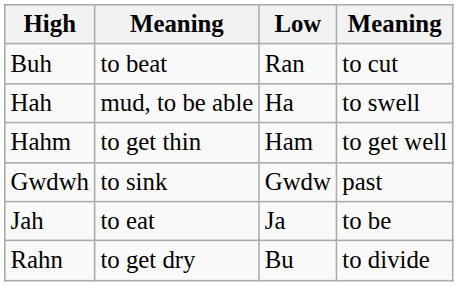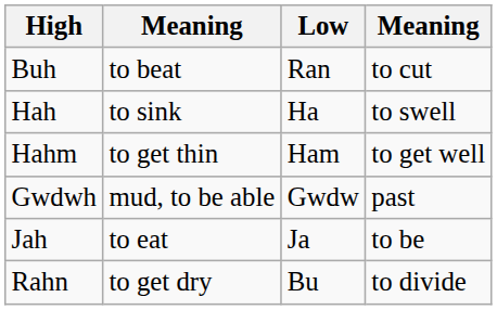 <table class="wikitable">
 <tr>
 <th>High</th>
 <th>Meaning</th>
 <th>Low</th>
 <th>Meaning</th>
 </tr>
 <tr>
 <td>Buh</td>
 <td>to beat</td>
 <td>Ran</td>
 <td>to cut</td>
 </tr>
 <tr>
 <td>Hah</td>
-<td>mud, to be able</td>
+<td>to sink</td>
 <td>Ha</td>
 <td>to swell</td>
 </tr>
 <tr>
 <td>Hahm</td>
 <td>to get thin</td>
 <td>Ham</td>
 <td>to get well</td>
 </tr>
 <tr>
 <td>Gwdwh</td>
-<td>to sink</td>
+<td>mud, to be able</td>
 <td>Gwdw</td>
 <td>past</td>
 </tr>
 <tr>
 <td>Jah</td>
 <td>to eat</td>
 <td>Ja</td>
 <td>to be</td>
 </tr>
 <tr>
 <td>Rahn</td>
 <td>to get dry</td>
 <td>Bu</td>
 <td>to divide</td>
 </tr>
 </table>
